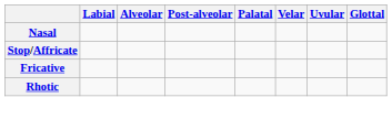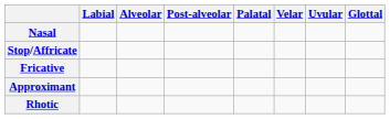 <table class="wikitable" style="text-align:center">
 <tr>
 <th></th>
 <th><a href='#'>Labial</a></th>
 <th><a href='#'>Alveolar</a></th>
 <th><a href='#'>Post-alveolar</a></th>
 <th><a href='#'>Palatal</a></th>
 <th><a href='#'>Velar</a></th>
 <th><a href='#'>Uvular</a></th>
 <th><a href='#'>Glottal</a></th>
 </tr>
 <tr>
 <th><a href='#'>Nasal</a></th>
 <td></td>
 <td></td>
 <td></td>
 <td></td>
 <td></td>
 <td></td>
 <td></td>
 </tr>
 <tr>
 <th><a href='#'>Stop</a>/<a href='#'>Affricate</a></th>
 <td></td>
 <td></td>
 <td></td>
 <td></td>
 <td></td>
 <td></td>
 <td></td>
 </tr>
 <tr>
 <th><a href='#'>Fricative</a></th>
 <td></td>
 <td></td>
 <td></td>
 <td></td>
 <td></td>
 <td></td>
 <td></td>
 </tr>
 <tr>
+<th><a href='#'>Approximant</a></th>
+<td></td>
+<td></td>
+<td></td>
+<td></td>
+<td></td>
+<td></td>
+<td></td>
+</tr>
+<tr>
 <th><a href='#'>Rhotic</a></th>
 <td></td>
 <td></td>
 <td></td>
 <td></td>
 <td></td>
 <td></td>
 <td></td>
 </tr>
 </table>
